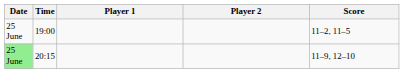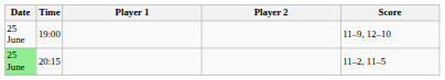 <table class="sortable wikitable" style="font-size:90%">
 <tr>
 <th width="40">Date</th>
 <th width="30">Time</th>
 <th width="200">Player 1</th>
 <th width="200">Player 2</th>
 <th width="140">Score</th>
 </tr>
 <tr>
 <td>25 June</td>
 <td>19:00</td>
 <td><strong></strong></td>
 <td></td>
-<td>11–2, 11–5</td>
+<td>11–9, 12–10</td>
 </tr>
 <tr>
 <td style="background: lightgreen;">25 June</td>
 <td>20:15</td>
 <td><strong></strong></td>
 <td></td>
-<td>11–9, 12–10</td>
+<td>11–2, 11–5</td>
 </tr>
 </table>
